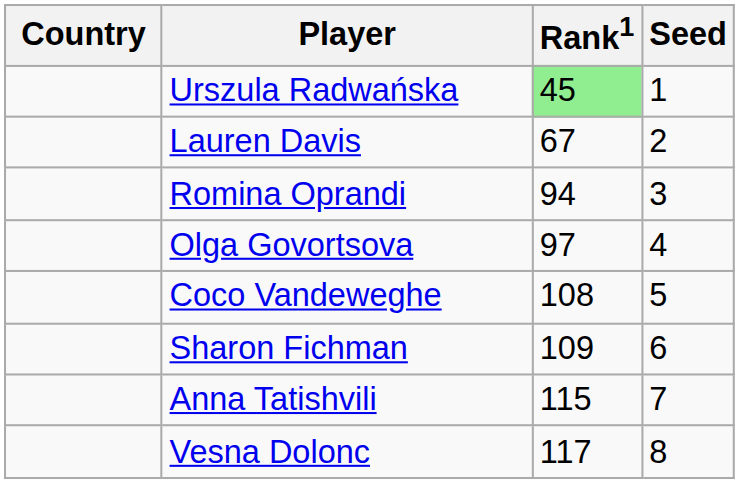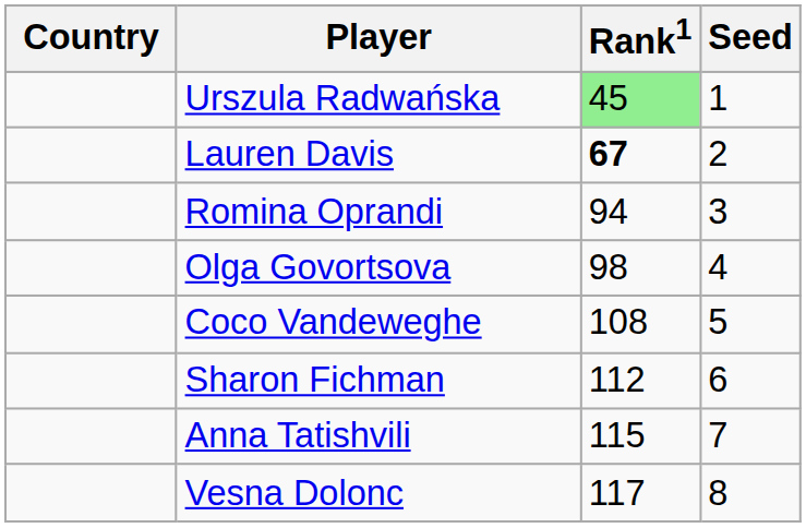 <table class="sortable wikitable">
 <tr>
 <th width="70">Country</th>
 <th width="175">Player</th>
 <th>Rank<sup>1</sup></th>
 <th>Seed</th>
 </tr>
 <tr>
 <td></td>
 <td><a href='#'>Urszula Radwańska</a></td>
 <td style="background: lightgreen;">45</td>
 <td>1</td>
 </tr>
 <tr>
 <td></td>
 <td><a href='#'>Lauren Davis</a></td>
-<td>67</td>
+<td><strong>67</strong></td>
 <td>2</td>
 </tr>
 <tr>
 <td></td>
 <td><a href='#'>Romina Oprandi</a></td>
 <td>94</td>
 <td>3</td>
 </tr>
 <tr>
 <td></td>
 <td><a href='#'>Olga Govortsova</a></td>
-<td>97</td>
+<td>98</td>
 <td>4</td>
 </tr>
 <tr>
 <td></td>
 <td><a href='#'>Coco Vandeweghe</a></td>
 <td>108</td>
 <td>5</td>
 </tr>
 <tr>
 <td></td>
 <td><a href='#'>Sharon Fichman</a></td>
-<td>109</td>
+<td>112</td>
 <td>6</td>
 </tr>
 <tr>
 <td></td>
 <td><a href='#'>Anna Tatishvili</a></td>
 <td>115</td>
 <td>7</td>
 </tr>
 <tr>
 <td></td>
 <td><a href='#'>Vesna Dolonc</a></td>
 <td>117</td>
 <td>8</td>
 </tr>
 </table>
